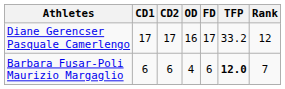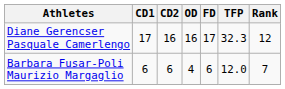 <table class="wikitable" border="1" style="font-size:90%">
 <tr>
 <th>Athletes</th>
 <th>CD1</th>
 <th>CD2</th>
 <th>OD</th>
 <th>FD</th>
 <th>TFP</th>
 <th>Rank</th>
 </tr>
 <tr align=center>
 <td align=left><a href='#'>Diane Gerencser</a><br><a href='#'>Pasquale Camerlengo</a></td>
 <td>17</td>
-<td>17</td>
+<td>16</td>
 <td>16</td>
 <td>17</td>
-<td>33.2</td>
+<td>32.3</td>
 <td>12</td>
 </tr>
 <tr align=center>
 <td align=left><a href='#'>Barbara Fusar-Poli</a><br><a href='#'>Maurizio Margaglio</a></td>
 <td>6</td>
 <td>6</td>
 <td>4</td>
 <td>6</td>
-<td><strong>12.0</strong></td>
+<td>12.0</td>
 <td>7</td>
 </tr>
 </table>
